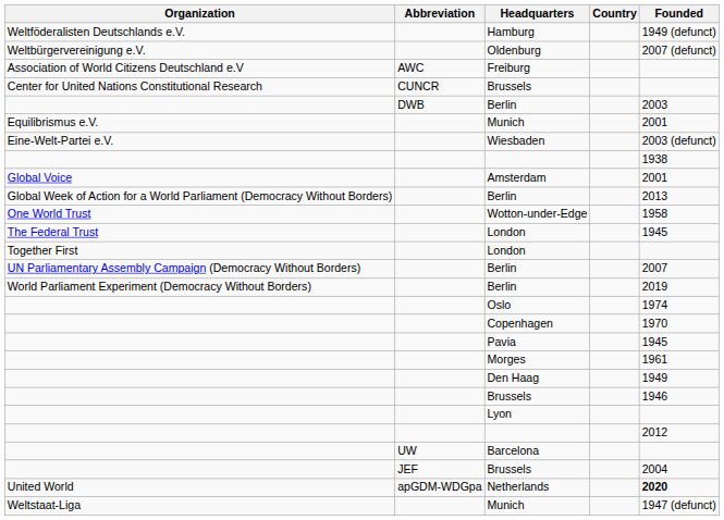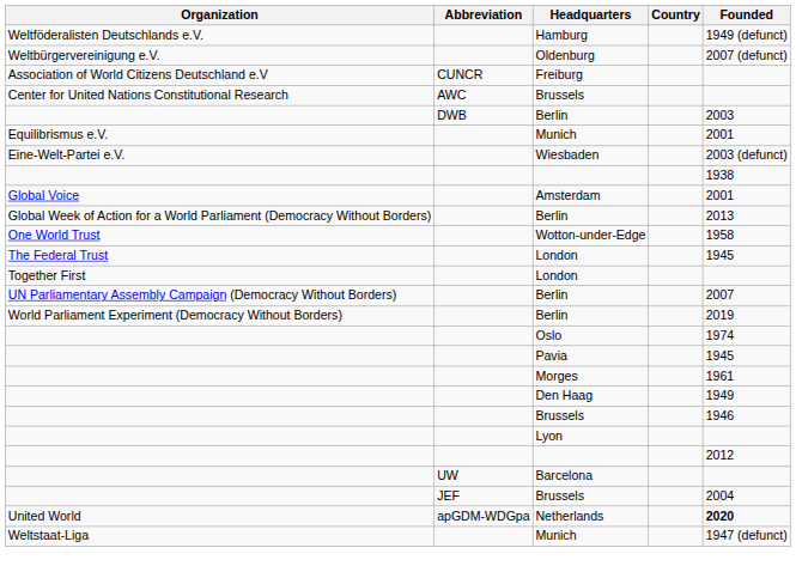 <table class="wikitable sortable">
 <tr>
 <th>Organization</th>
 <th>Abbreviation</th>
 <th>Headquarters</th>
 <th>Country</th>
 <th>Founded</th>
 </tr>
 <tr>
 <td>Weltföderalisten Deutschlands e.V.</td>
 <td></td>
 <td>Hamburg</td>
 <td></td>
 <td>1949 (defunct)</td>
 </tr>
 <tr>
 <td>Weltbürgervereinigung e.V.</td>
 <td></td>
 <td>Oldenburg</td>
 <td></td>
 <td>2007 (defunct)</td>
 </tr>
 <tr>
 <td>Association of World Citizens Deutschland e.V</td>
-<td>AWC</td>
+<td>CUNCR</td>
 <td>Freiburg</td>
 <td></td>
 <td></td>
 </tr>
 <tr>
 <td>Center for United Nations Constitutional Research</td>
-<td>CUNCR</td>
+<td>AWC</td>
 <td>Brussels</td>
 <td></td>
 <td></td>
 </tr>
 <tr>
 <td></td>
 <td>DWB</td>
 <td>Berlin</td>
 <td></td>
 <td>2003</td>
 </tr>
 <tr>
 <td>Equilibrismus e.V.</td>
 <td></td>
 <td>Munich</td>
 <td></td>
 <td>2001</td>
 </tr>
 <tr>
 <td>Eine-Welt-Partei e.V.</td>
 <td></td>
 <td>Wiesbaden</td>
 <td></td>
 <td>2003 (defunct)</td>
 </tr>
 <tr>
 <td></td>
 <td></td>
 <td></td>
 <td></td>
 <td>1938</td>
 </tr>
 <tr>
 <td><a href='#'>Global Voice</a></td>
 <td></td>
 <td>Amsterdam</td>
 <td></td>
 <td>2001</td>
 </tr>
 <tr>
 <td>Global Week of Action for a World Parliament (Democracy Without Borders)</td>
 <td></td>
 <td>Berlin</td>
 <td></td>
 <td>2013</td>
 </tr>
 <tr>
 <td><a href='#'>One World Trust</a></td>
 <td></td>
 <td>Wotton-under-Edge</td>
 <td></td>
 <td>1958</td>
 </tr>
 <tr>
 <td><a href='#'>The Federal Trust</a></td>
 <td></td>
 <td>London</td>
 <td></td>
 <td>1945</td>
 </tr>
 <tr>
 <td>Together First</td>
 <td></td>
 <td>London</td>
 <td></td>
 <td></td>
 </tr>
 <tr>
 <td><a href='#'>UN Parliamentary Assembly Campaign</a> (Democracy Without Borders)</td>
 <td></td>
 <td>Berlin</td>
 <td></td>
 <td>2007</td>
 </tr>
 <tr>
 <td>World Parliament Experiment (Democracy Without Borders)</td>
 <td></td>
 <td>Berlin</td>
 <td></td>
 <td>2019</td>
 </tr>
 <tr>
 <td></td>
 <td></td>
 <td>Oslo</td>
 <td></td>
 <td>1974</td>
 </tr>
 <tr>
 <td></td>
 <td></td>
-<td>Copenhagen</td>
-<td></td>
-<td>1970</td>
-</tr>
-<tr>
-<td></td>
-<td></td>
 <td>Pavia</td>
 <td></td>
 <td>1945</td>
 </tr>
 <tr>
 <td></td>
 <td></td>
 <td>Morges</td>
 <td></td>
 <td>1961</td>
 </tr>
 <tr>
 <td></td>
 <td></td>
 <td>Den Haag</td>
 <td></td>
 <td>1949</td>
 </tr>
 <tr>
 <td></td>
 <td></td>
 <td>Brussels</td>
 <td></td>
 <td>1946</td>
 </tr>
 <tr>
 <td></td>
 <td></td>
 <td>Lyon</td>
 <td></td>
 <td></td>
 </tr>
 <tr>
 <td></td>
 <td></td>
 <td></td>
 <td></td>
 <td>2012</td>
 </tr>
 <tr>
 <td></td>
 <td>UW</td>
 <td>Barcelona</td>
 <td></td>
 <td></td>
 </tr>
 <tr>
 <td></td>
 <td>JEF</td>
 <td>Brussels</td>
 <td></td>
 <td>2004</td>
 </tr>
 <tr>
 <td>United World</td>
 <td>apGDM-WDGpa</td>
 <td>Netherlands</td>
 <td></td>
 <td><strong>2020</strong></td>
 </tr>
 <tr>
 <td>Weltstaat-Liga</td>
 <td></td>
 <td>Munich</td>
 <td></td>
 <td>1947 (defunct)</td>
 </tr>
 </table>
